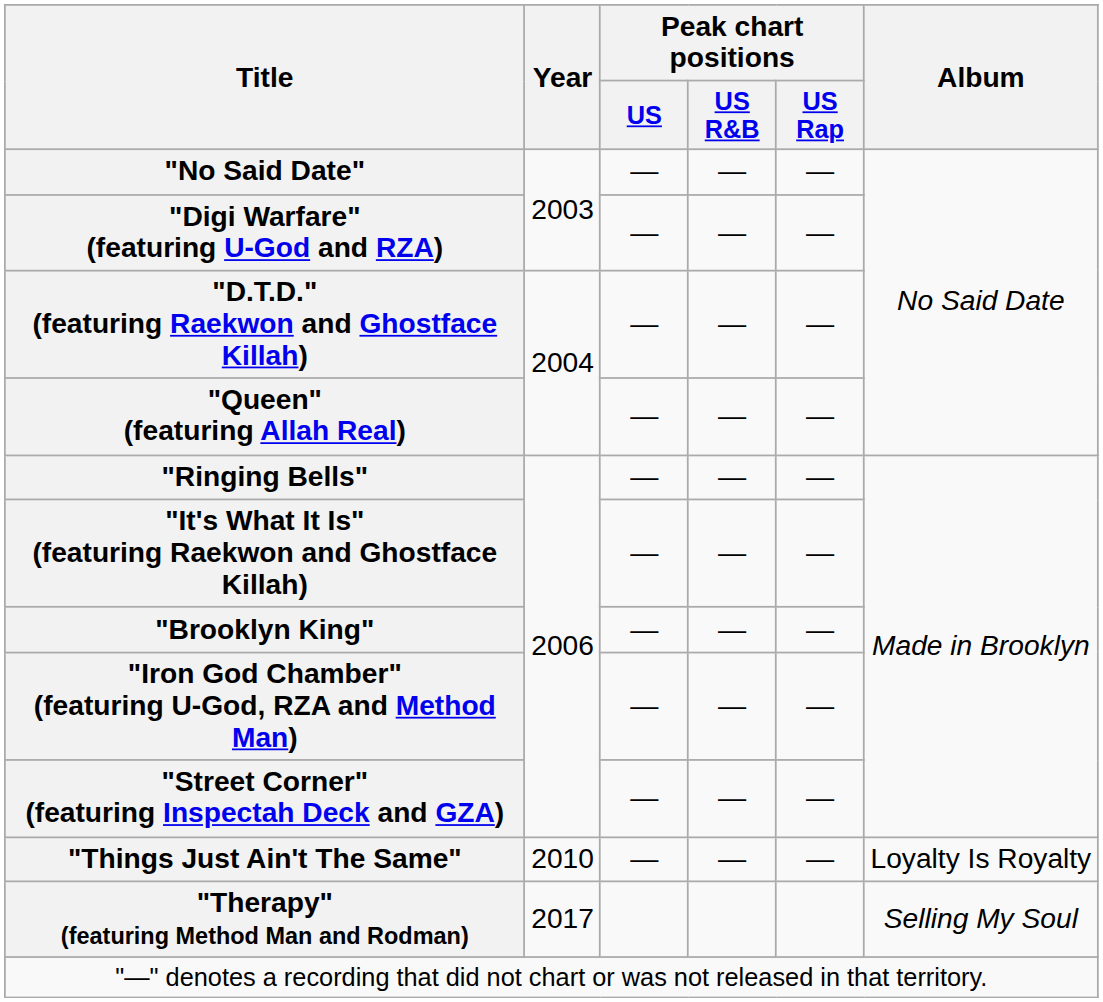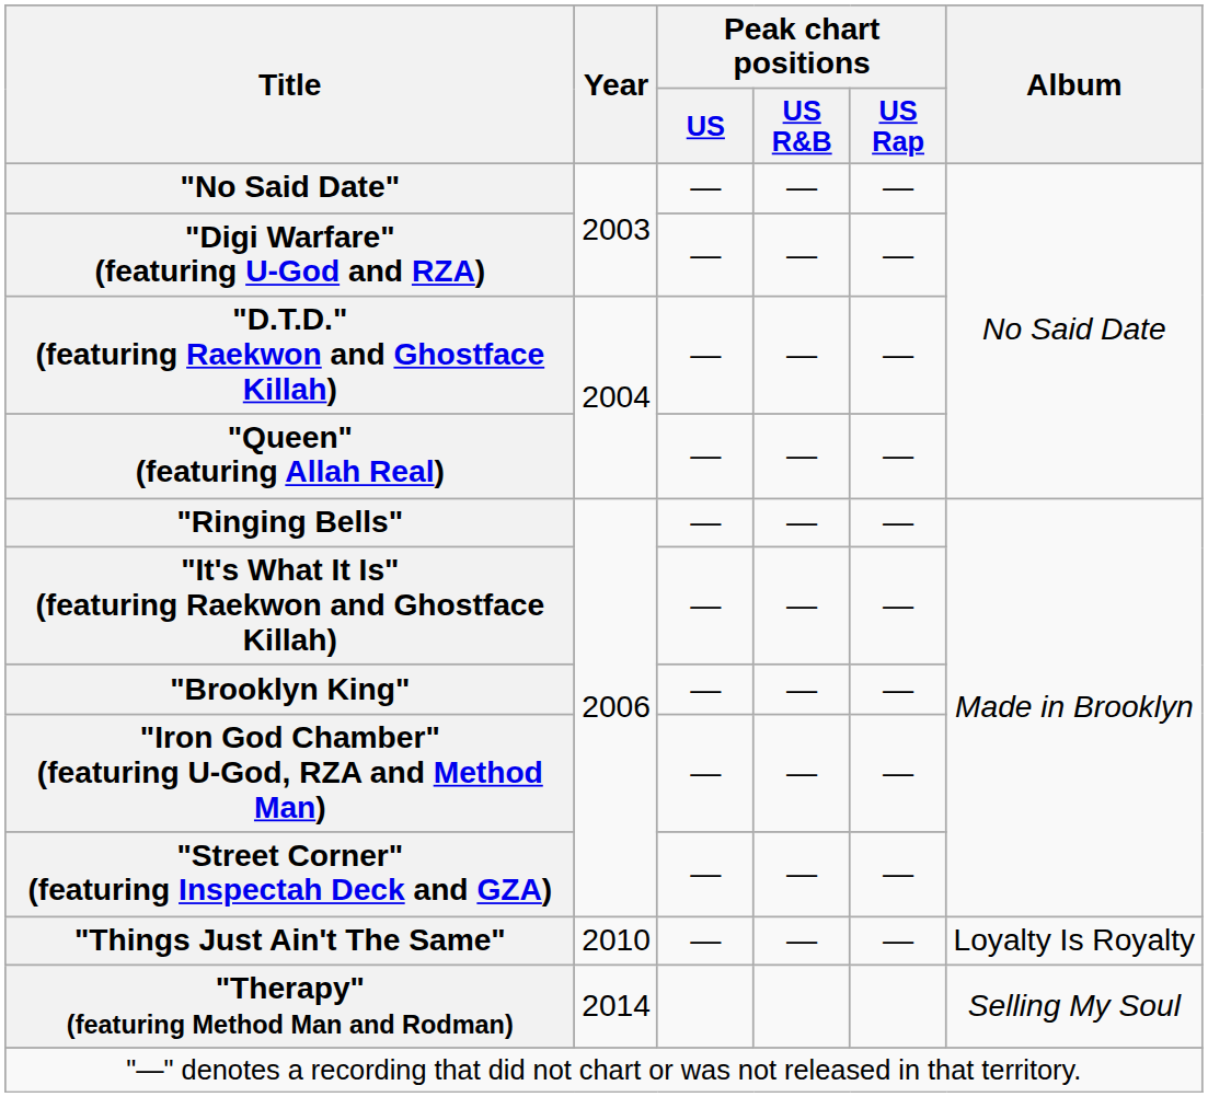 <table class="wikitable plainrowheaders" style="text-align:center;">
 <tr>
 <th scope="col" rowspan="2" style="width:18em;">Title</th>
 <th scope="col" rowspan="2">Year</th>
 <th scope="col" colspan="3">Peak chart positions</th>
 <th scope="col" rowspan="2">Album</th>
 </tr>
 <tr>
 <th scope="col" style="width:3em;font-size:90%;"><a href='#'>US</a><br></th>
 <th scope="col" style="width:3em;font-size:90%;"><a href='#'>US R&B</a><br></th>
 <th scope="col" style="width:3em;font-size:90%;"><a href='#'>US Rap</a><br></th>
 </tr>
 <tr>
 <th scope="row">"No Said Date"</th>
 <td rowspan="2">2003</td>
 <td>—</td>
 <td>—</td>
 <td>—</td>
 <td rowspan="4"><em>No Said Date</em></td>
 </tr>
 <tr>
 <th scope="row">"Digi Warfare"<br><span>(featuring <a href='#'>U-God</a> and <a href='#'>RZA</a>)</span></th>
 <td>—</td>
 <td>—</td>
 <td>—</td>
 </tr>
 <tr>
 <th scope="row">"D.T.D."<br><span>(featuring <a href='#'>Raekwon</a> and <a href='#'>Ghostface Killah</a>)</span></th>
 <td rowspan="2">2004</td>
 <td>—</td>
 <td>—</td>
 <td>—</td>
 </tr>
 <tr>
 <th scope="row">"Queen"<br><span>(featuring <a href='#'>Allah Real</a>)</span></th>
 <td>—</td>
 <td>—</td>
 <td>—</td>
 </tr>
 <tr>
 <th scope="row">"Ringing Bells"</th>
 <td rowspan="5">2006</td>
 <td>—</td>
 <td>—</td>
 <td>—</td>
 <td rowspan="5"><em>Made in Brooklyn</em></td>
 </tr>
 <tr>
 <th scope="row">"It's What It Is"<br><span>(featuring Raekwon and Ghostface Killah)</span></th>
 <td>—</td>
 <td>—</td>
 <td>—</td>
 </tr>
 <tr>
 <th scope="row">"Brooklyn King"</th>
 <td>—</td>
 <td>—</td>
 <td>—</td>
 </tr>
 <tr>
 <th scope="row">"Iron God Chamber"<br><span>(featuring U-God, RZA and <a href='#'>Method Man</a>)</span></th>
 <td>—</td>
 <td>—</td>
 <td>—</td>
 </tr>
 <tr>
 <th scope="row">"Street Corner"<br><span>(featuring <a href='#'>Inspectah Deck</a> and <a href='#'>GZA</a>)</span></th>
 <td>—</td>
 <td>—</td>
 <td>—</td>
 </tr>
 <tr>
 <th scope="row">"Things Just Ain't The Same"</th>
 <td>2010</td>
 <td>—</td>
 <td>—</td>
 <td>—</td>
 <td>Loyalty Is Royalty</td>
 </tr>
 <tr>
 <th>"Therapy"<br><small>(featuring Method Man and Rodman)</small></th>
-<td>2017</td>
+<td>2014</td>
 <td></td>
 <td></td>
 <td></td>
 <td><em>Selling My Soul</em></td>
 </tr>
 <tr>
 <td colspan="13" style="font-size:90%">"—" denotes a recording that did not chart or was not released in that territory.</td>
 </tr>
 </table>
